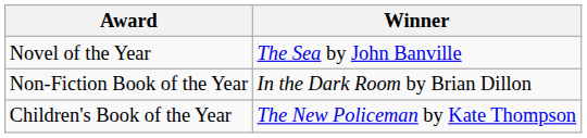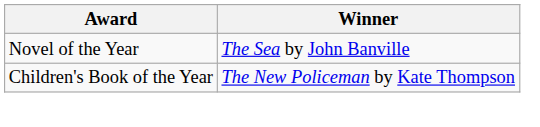 <table class="wikitable">
 <tr>
 <th>Award</th>
 <th>Winner</th>
 </tr>
 <tr>
 <td>Novel of the Year</td>
 <td><em><a href='#'>The Sea</a></em> by <a href='#'>John Banville</a></td>
 </tr>
 <tr>
-<td>Non-Fiction Book of the Year</td>
-<td><em>In the Dark Room</em> by Brian Dillon</td>
-</tr>
-<tr>
 <td>Children's Book of the Year</td>
 <td><em><a href='#'>The New Policeman</a></em> by <a href='#'>Kate Thompson</a></td>
 </tr>
 </table>
